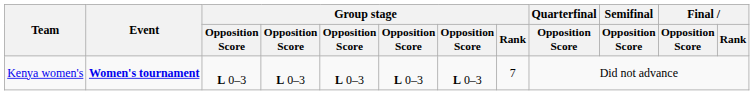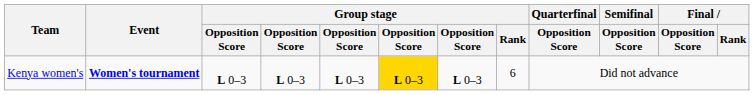 <table class="wikitable" style="font-size:90%">
 <tr>
 <th rowspan=2>Team</th>
 <th rowspan=2>Event</th>
 <th colspan=6>Group stage</th>
 <th>Quarterfinal</th>
 <th>Semifinal</th>
 <th colspan=2>Final / </th>
 </tr>
 <tr style="font-size:95%">
 <th>Opposition<br>Score</th>
 <th>Opposition<br>Score</th>
 <th>Opposition<br>Score</th>
 <th>Opposition<br>Score</th>
 <th>Opposition<br>Score</th>
 <th>Rank</th>
 <th>Opposition<br>Score</th>
 <th>Opposition<br>Score</th>
 <th>Opposition<br>Score</th>
 <th>Rank</th>
 </tr>
 <tr align=center>
 <td align=left><a href='#'>Kenya women's</a></td>
 <td align=left><strong><a href='#'>Women's tournament</a></strong></td>
 <td> <br> <strong>L</strong> 0–3</td>
 <td> <br> <strong>L</strong> 0–3</td>
 <td> <br> <strong>L</strong> 0–3</td>
+<td style="background: gold;"> <br><strong>L</strong> 0–3</td>
 <td> <br><strong>L</strong> 0–3</td>
-<td> <br><strong>L</strong> 0–3</td>
-<td>7</td>
+<td>6</td>
 <td colspan="4">Did not advance</td>
 </tr>
 </table>
